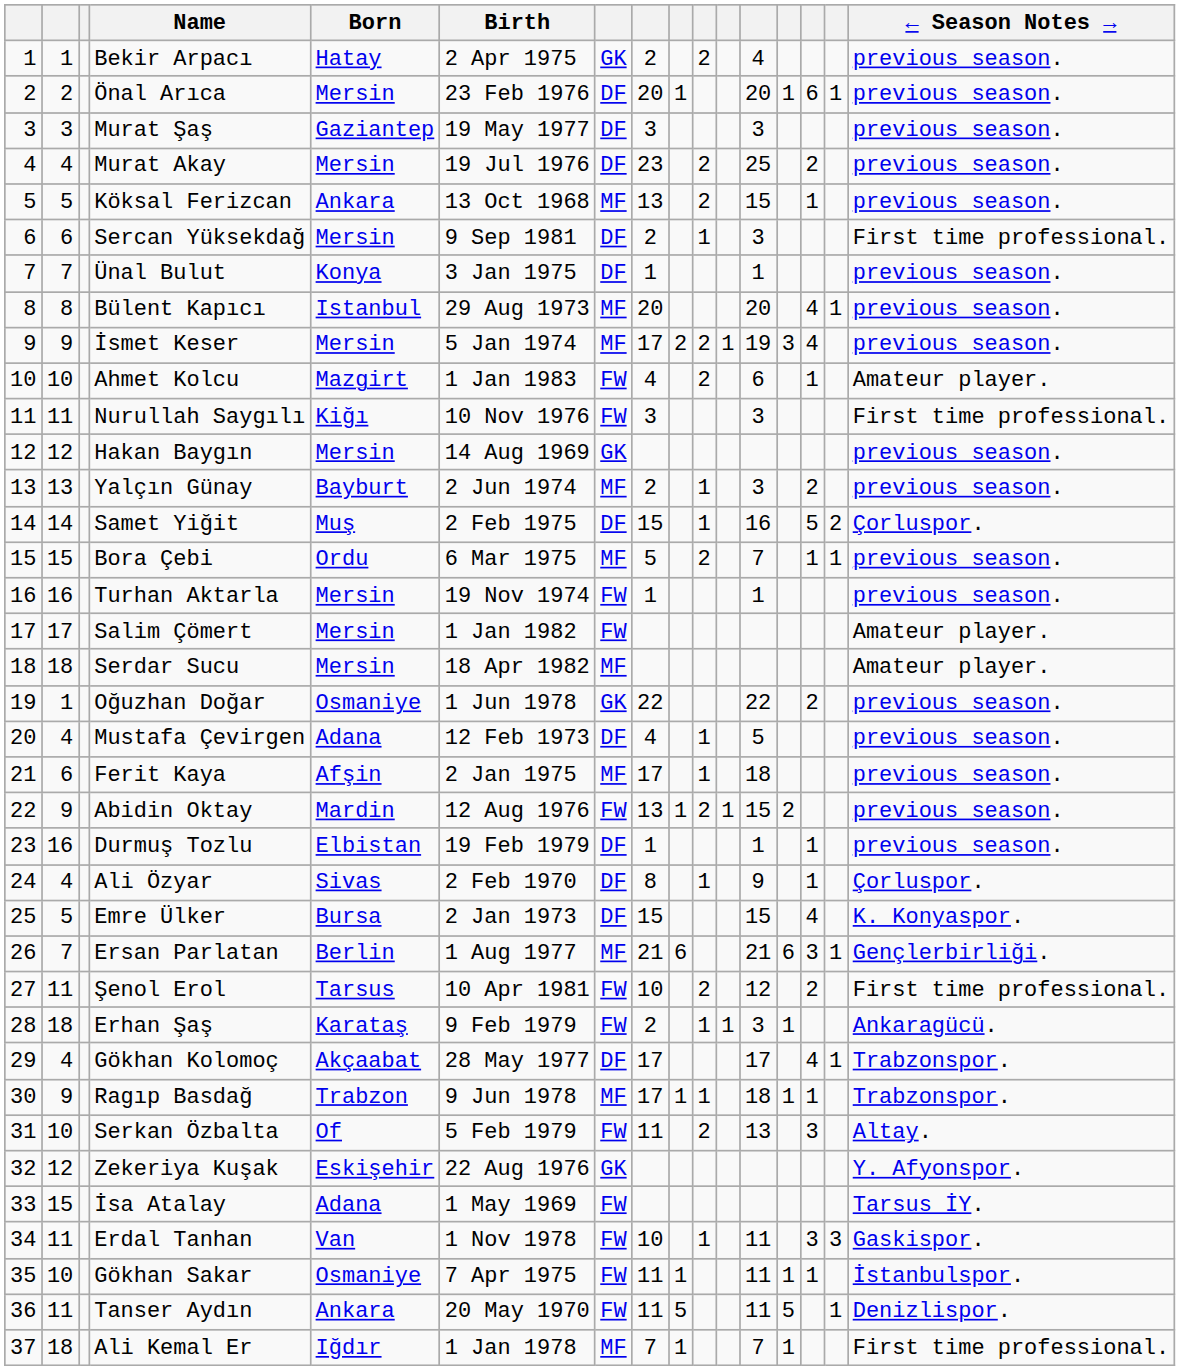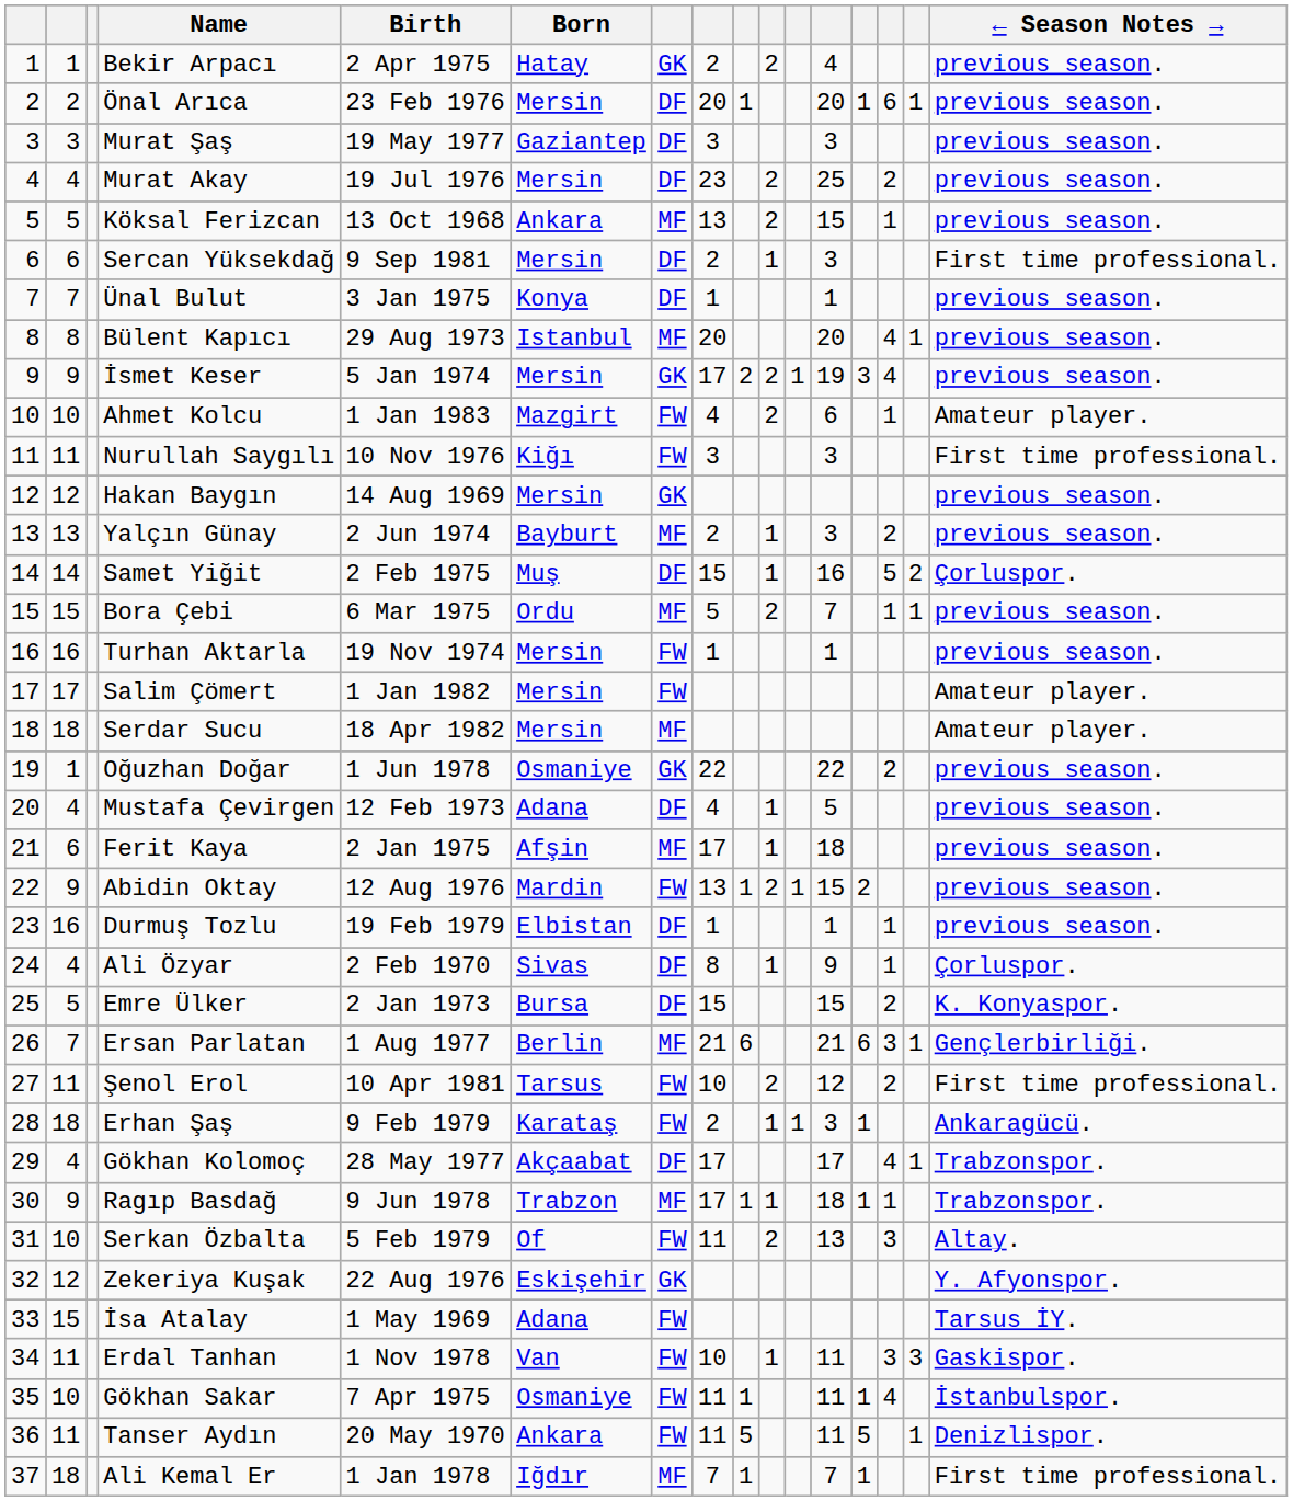 <table class="wikitable sortable">
 <tr>
 <th></th>
 <th></th>
 <th></th>
 <th>Name</th>
+<th>Birth</th>
 <th>Born</th>
-<th>Birth</th>
 <th></th>
 <th></th>
 <th></th>
 <th></th>
 <th></th>
 <th></th>
 <th></th>
 <th></th>
 <th></th>
 <th><a href='#'>←</a> Season Notes <a href='#'>→</a></th>
 </tr>
 <tr>
 <td align="right">1</td>
 <td align="right">1</td>
 <td></td>
 <td>Bekir Arpacı</td>
+<td>2 Apr 1975</td>
 <td><a href='#'>Hatay</a></td>
-<td>2 Apr 1975</td>
 <td align="center"><a href='#'>GK</a></td>
 <td align="center">2</td>
 <td></td>
 <td align="center">2</td>
 <td></td>
 <td align="center">4</td>
 <td></td>
 <td></td>
 <td></td>
 <td> <a href='#'>previous season</a>.</td>
 </tr>
 <tr>
 <td align="right">2</td>
 <td align="right">2</td>
 <td></td>
 <td>Önal Arıca</td>
+<td>23 Feb 1976</td>
 <td><a href='#'>Mersin</a></td>
-<td>23 Feb 1976</td>
 <td align="center"><a href='#'>DF</a></td>
 <td align="center">20</td>
 <td align="center">1</td>
 <td></td>
 <td></td>
 <td align="center">20</td>
 <td align="center">1</td>
 <td align="center">6</td>
 <td align="center">1</td>
 <td> <a href='#'>previous season</a>.</td>
 </tr>
 <tr>
 <td align="right">3</td>
 <td align="right">3</td>
 <td></td>
 <td>Murat Şaş</td>
+<td>19 May 1977</td>
 <td><a href='#'>Gaziantep</a></td>
-<td>19 May 1977</td>
 <td align="center"><a href='#'>DF</a></td>
 <td align="center">3</td>
 <td></td>
 <td></td>
 <td></td>
 <td align="center">3</td>
 <td></td>
 <td></td>
 <td></td>
 <td> <a href='#'>previous season</a>.</td>
 </tr>
 <tr>
 <td align="right">4</td>
 <td align="right">4</td>
 <td></td>
 <td>Murat Akay</td>
+<td>19 Jul 1976</td>
 <td><a href='#'>Mersin</a></td>
-<td>19 Jul 1976</td>
 <td align="center"><a href='#'>DF</a></td>
 <td align="center">23</td>
 <td></td>
 <td align="center">2</td>
 <td></td>
 <td align="center">25</td>
 <td></td>
 <td align="center">2</td>
 <td></td>
 <td> <a href='#'>previous season</a>.</td>
 </tr>
 <tr>
 <td align="right">5</td>
 <td align="right">5</td>
 <td></td>
 <td>Köksal Ferizcan</td>
+<td>13 Oct 1968</td>
 <td><a href='#'>Ankara</a></td>
-<td>13 Oct 1968</td>
 <td align="center"><a href='#'>MF</a></td>
 <td align="center">13</td>
 <td></td>
 <td align="center">2</td>
 <td></td>
 <td align="center">15</td>
 <td></td>
 <td align="center">1</td>
 <td></td>
 <td> <a href='#'>previous season</a>.</td>
 </tr>
 <tr>
 <td align="right">6</td>
 <td align="right">6</td>
 <td></td>
 <td>Sercan Yüksekdağ</td>
+<td>9 Sep 1981</td>
 <td><a href='#'>Mersin</a></td>
-<td>9 Sep 1981</td>
 <td align="center"><a href='#'>DF</a></td>
 <td align="center">2</td>
 <td></td>
 <td align="center">1</td>
 <td></td>
 <td align="center">3</td>
 <td></td>
 <td></td>
 <td></td>
 <td>First time professional.</td>
 </tr>
 <tr>
 <td align="right">7</td>
 <td align="right">7</td>
 <td></td>
 <td>Ünal Bulut</td>
+<td>3 Jan 1975</td>
 <td><a href='#'>Konya</a></td>
-<td>3 Jan 1975</td>
 <td align="center"><a href='#'>DF</a></td>
 <td align="center">1</td>
 <td></td>
 <td></td>
 <td></td>
 <td align="center">1</td>
 <td></td>
 <td></td>
 <td></td>
 <td> <a href='#'>previous season</a>.</td>
 </tr>
 <tr>
 <td align="right">8</td>
 <td align="right">8</td>
 <td></td>
 <td>Bülent Kapıcı</td>
+<td>29 Aug 1973</td>
 <td><a href='#'>Istanbul</a></td>
-<td>29 Aug 1973</td>
 <td align="center"><a href='#'>MF</a></td>
 <td align="center">20</td>
 <td></td>
 <td></td>
 <td></td>
 <td align="center">20</td>
 <td></td>
 <td align="center">4</td>
 <td align="center">1</td>
 <td> <a href='#'>previous season</a>.</td>
 </tr>
 <tr>
 <td align="right">9</td>
 <td align="right">9</td>
 <td></td>
 <td>İsmet Keser</td>
+<td>5 Jan 1974</td>
 <td><a href='#'>Mersin</a></td>
-<td>5 Jan 1974</td>
-<td align="center"><a href='#'>MF</a></td>
+<td align="center"><a href='#'>GK</a></td>
 <td align="center">17</td>
 <td align="center">2</td>
 <td align="center">2</td>
 <td align="center">1</td>
 <td align="center">19</td>
 <td align="center">3</td>
 <td align="center">4</td>
 <td></td>
 <td> <a href='#'>previous season</a>.</td>
 </tr>
 <tr>
 <td align="right">10</td>
 <td align="right">10</td>
 <td></td>
 <td>Ahmet Kolcu</td>
+<td>1 Jan 1983</td>
 <td><a href='#'>Mazgirt</a></td>
-<td>1 Jan 1983</td>
 <td align="center"><a href='#'>FW</a></td>
 <td align="center">4</td>
 <td></td>
 <td align="center">2</td>
 <td></td>
 <td align="center">6</td>
 <td></td>
 <td align="center">1</td>
 <td></td>
 <td>Amateur player.</td>
 </tr>
 <tr>
 <td align="right">11</td>
 <td align="right">11</td>
 <td></td>
 <td>Nurullah Saygılı</td>
+<td>10 Nov 1976</td>
 <td><a href='#'>Kiğı</a></td>
-<td>10 Nov 1976</td>
 <td align="center"><a href='#'>FW</a></td>
 <td align="center">3</td>
 <td></td>
 <td></td>
 <td></td>
 <td align="center">3</td>
 <td></td>
 <td></td>
 <td></td>
 <td>First time professional.</td>
 </tr>
 <tr>
 <td align="right">12</td>
 <td align="right">12</td>
 <td></td>
 <td>Hakan Baygın</td>
+<td>14 Aug 1969</td>
 <td><a href='#'>Mersin</a></td>
-<td>14 Aug 1969</td>
 <td align="center"><a href='#'>GK</a></td>
 <td></td>
 <td></td>
 <td></td>
 <td></td>
 <td></td>
 <td></td>
 <td></td>
 <td></td>
 <td> <a href='#'>previous season</a>.</td>
 </tr>
 <tr>
 <td align="right">13</td>
 <td align="right">13</td>
 <td></td>
 <td>Yalçın Günay</td>
+<td>2 Jun 1974</td>
 <td><a href='#'>Bayburt</a></td>
-<td>2 Jun 1974</td>
 <td align="center"><a href='#'>MF</a></td>
 <td align="center">2</td>
 <td></td>
 <td align="center">1</td>
 <td></td>
 <td align="center">3</td>
 <td></td>
 <td align="center">2</td>
 <td></td>
 <td> <a href='#'>previous season</a>.</td>
 </tr>
 <tr>
 <td align="right">14</td>
 <td align="right">14</td>
 <td></td>
 <td>Samet Yiğit</td>
+<td>2 Feb 1975</td>
 <td><a href='#'>Muş</a></td>
-<td>2 Feb 1975</td>
 <td align="center"><a href='#'>DF</a></td>
 <td align="center">15</td>
 <td></td>
 <td align="center">1</td>
 <td></td>
 <td align="center">16</td>
 <td></td>
 <td align="center">5</td>
 <td align="center">2</td>
 <td> <a href='#'>Çorluspor</a>.</td>
 </tr>
 <tr>
 <td align="right">15</td>
 <td align="right">15</td>
 <td></td>
 <td>Bora Çebi</td>
+<td>6 Mar 1975</td>
 <td><a href='#'>Ordu</a></td>
-<td>6 Mar 1975</td>
 <td align="center"><a href='#'>MF</a></td>
 <td align="center">5</td>
 <td></td>
 <td align="center">2</td>
 <td></td>
 <td align="center">7</td>
 <td></td>
 <td align="center">1</td>
 <td align="center">1</td>
 <td> <a href='#'>previous season</a>.</td>
 </tr>
 <tr>
 <td align="right">16</td>
 <td align="right">16</td>
 <td></td>
 <td>Turhan Aktarla</td>
+<td>19 Nov 1974</td>
 <td><a href='#'>Mersin</a></td>
-<td>19 Nov 1974</td>
 <td align="center"><a href='#'>FW</a></td>
 <td align="center">1</td>
 <td></td>
 <td></td>
 <td></td>
 <td align="center">1</td>
 <td></td>
 <td></td>
 <td></td>
 <td> <a href='#'>previous season</a>.</td>
 </tr>
 <tr>
 <td align="right">17</td>
 <td align="right">17</td>
 <td></td>
 <td>Salim Çömert</td>
+<td>1 Jan 1982</td>
 <td><a href='#'>Mersin</a></td>
-<td>1 Jan 1982</td>
 <td align="center"><a href='#'>FW</a></td>
 <td></td>
 <td></td>
 <td></td>
 <td></td>
 <td></td>
 <td></td>
 <td></td>
 <td></td>
 <td>Amateur player.</td>
 </tr>
 <tr>
 <td align="right">18</td>
 <td align="right">18</td>
 <td></td>
 <td>Serdar Sucu</td>
+<td>18 Apr 1982</td>
 <td><a href='#'>Mersin</a></td>
-<td>18 Apr 1982</td>
 <td align="center"><a href='#'>MF</a></td>
 <td></td>
 <td></td>
 <td></td>
 <td></td>
 <td></td>
 <td></td>
 <td></td>
 <td></td>
 <td>Amateur player.</td>
 </tr>
 <tr>
 <td align="right">19</td>
 <td align="right">1</td>
 <td></td>
 <td>Oğuzhan Doğar</td>
+<td>1 Jun 1978</td>
 <td><a href='#'>Osmaniye</a></td>
-<td>1 Jun 1978</td>
 <td align="center"><a href='#'>GK</a></td>
 <td align="center">22</td>
 <td></td>
 <td></td>
 <td></td>
 <td align="center">22</td>
 <td></td>
 <td align="center">2</td>
 <td></td>
 <td> <a href='#'>previous season</a>.</td>
 </tr>
 <tr>
 <td align="right">20</td>
 <td align="right">4</td>
 <td></td>
 <td>Mustafa Çevirgen</td>
+<td>12 Feb 1973</td>
 <td><a href='#'>Adana</a></td>
-<td>12 Feb 1973</td>
 <td align="center"><a href='#'>DF</a></td>
 <td align="center">4</td>
 <td></td>
 <td align="center">1</td>
 <td></td>
 <td align="center">5</td>
 <td></td>
 <td></td>
 <td></td>
 <td> <a href='#'>previous season</a>.</td>
 </tr>
 <tr>
 <td align="right">21</td>
 <td align="right">6</td>
 <td></td>
 <td>Ferit Kaya</td>
+<td>2 Jan 1975</td>
 <td><a href='#'>Afşin</a></td>
-<td>2 Jan 1975</td>
 <td align="center"><a href='#'>MF</a></td>
 <td align="center">17</td>
 <td></td>
 <td align="center">1</td>
 <td></td>
 <td align="center">18</td>
 <td></td>
 <td></td>
 <td></td>
 <td> <a href='#'>previous season</a>.</td>
 </tr>
 <tr>
 <td align="right">22</td>
 <td align="right">9</td>
 <td></td>
 <td>Abidin Oktay</td>
+<td>12 Aug 1976</td>
 <td><a href='#'>Mardin</a></td>
-<td>12 Aug 1976</td>
 <td align="center"><a href='#'>FW</a></td>
 <td align="center">13</td>
 <td align="center">1</td>
 <td align="center">2</td>
 <td align="center">1</td>
 <td align="center">15</td>
 <td align="center">2</td>
 <td></td>
 <td></td>
 <td> <a href='#'>previous season</a>.</td>
 </tr>
 <tr>
 <td align="right">23</td>
 <td align="right">16</td>
 <td></td>
 <td>Durmuş Tozlu</td>
+<td>19 Feb 1979</td>
 <td><a href='#'>Elbistan</a></td>
-<td>19 Feb 1979</td>
 <td align="center"><a href='#'>DF</a></td>
 <td align="center">1</td>
 <td></td>
 <td></td>
 <td></td>
 <td align="center">1</td>
 <td></td>
 <td align="center">1</td>
 <td></td>
 <td> <a href='#'>previous season</a>.</td>
 </tr>
 <tr>
 <td align="right">24</td>
 <td align="right">4</td>
 <td></td>
 <td>Ali Özyar</td>
+<td>2 Feb 1970</td>
 <td><a href='#'>Sivas</a></td>
-<td>2 Feb 1970</td>
 <td align="center"><a href='#'>DF</a></td>
 <td align="center">8</td>
 <td></td>
 <td align="center">1</td>
 <td></td>
 <td align="center">9</td>
 <td></td>
 <td align="center">1</td>
 <td></td>
 <td> <a href='#'>Çorluspor</a>.</td>
 </tr>
 <tr>
 <td align="right">25</td>
 <td align="right">5</td>
 <td></td>
 <td>Emre Ülker</td>
+<td>2 Jan 1973</td>
 <td><a href='#'>Bursa</a></td>
-<td>2 Jan 1973</td>
 <td align="center"><a href='#'>DF</a></td>
 <td align="center">15</td>
 <td></td>
 <td></td>
 <td></td>
 <td align="center">15</td>
 <td></td>
-<td align="center">4</td>
+<td align="center">2</td>
 <td></td>
 <td> <a href='#'>K. Konyaspor</a>.</td>
 </tr>
 <tr>
 <td align="right">26</td>
 <td align="right">7</td>
 <td></td>
 <td>Ersan Parlatan</td>
+<td>1 Aug 1977</td>
 <td><a href='#'>Berlin</a></td>
-<td>1 Aug 1977</td>
 <td align="center"><a href='#'>MF</a></td>
 <td align="center">21</td>
 <td align="center">6</td>
 <td></td>
 <td></td>
 <td align="center">21</td>
 <td align="center">6</td>
 <td align="center">3</td>
 <td align="center">1</td>
 <td> <a href='#'>Gençlerbirliği</a>.</td>
 </tr>
 <tr>
 <td align="right">27</td>
 <td align="right">11</td>
 <td></td>
 <td>Şenol Erol</td>
+<td>10 Apr 1981</td>
 <td><a href='#'>Tarsus</a></td>
-<td>10 Apr 1981</td>
 <td align="center"><a href='#'>FW</a></td>
 <td align="center">10</td>
 <td></td>
 <td align="center">2</td>
 <td></td>
 <td align="center">12</td>
 <td></td>
 <td align="center">2</td>
 <td></td>
 <td>First time professional.</td>
 </tr>
 <tr>
 <td align="right">28</td>
 <td align="right">18</td>
 <td></td>
 <td>Erhan Şaş</td>
+<td>9 Feb 1979</td>
 <td><a href='#'>Karataş</a></td>
-<td>9 Feb 1979</td>
 <td align="center"><a href='#'>FW</a></td>
 <td align="center">2</td>
 <td></td>
 <td align="center">1</td>
 <td align="center">1</td>
 <td align="center">3</td>
 <td align="center">1</td>
 <td></td>
 <td></td>
 <td> <a href='#'>Ankaragücü</a>.</td>
 </tr>
 <tr>
 <td align="right">29</td>
 <td align="right">4</td>
 <td></td>
 <td>Gökhan Kolomoç</td>
+<td>28 May 1977</td>
 <td><a href='#'>Akçaabat</a></td>
-<td>28 May 1977</td>
 <td align="center"><a href='#'>DF</a></td>
 <td align="center">17</td>
 <td></td>
 <td></td>
 <td></td>
 <td align="center">17</td>
 <td></td>
 <td align="center">4</td>
 <td align="center">1</td>
 <td> <a href='#'>Trabzonspor</a>.</td>
 </tr>
 <tr>
 <td align="right">30</td>
 <td align="right">9</td>
 <td></td>
 <td>Ragıp Basdağ</td>
+<td>9 Jun 1978</td>
 <td><a href='#'>Trabzon</a></td>
-<td>9 Jun 1978</td>
 <td align="center"><a href='#'>MF</a></td>
 <td align="center">17</td>
 <td align="center">1</td>
 <td align="center">1</td>
 <td></td>
 <td align="center">18</td>
 <td align="center">1</td>
 <td align="center">1</td>
 <td></td>
 <td> <a href='#'>Trabzonspor</a>.</td>
 </tr>
 <tr>
 <td align="right">31</td>
 <td align="right">10</td>
 <td></td>
 <td>Serkan Özbalta</td>
+<td>5 Feb 1979</td>
 <td><a href='#'>Of</a></td>
-<td>5 Feb 1979</td>
 <td align="center"><a href='#'>FW</a></td>
 <td align="center">11</td>
 <td></td>
 <td align="center">2</td>
 <td></td>
 <td align="center">13</td>
 <td></td>
 <td align="center">3</td>
 <td></td>
 <td> <a href='#'>Altay</a>.</td>
 </tr>
 <tr>
 <td align="right">32</td>
 <td align="right">12</td>
 <td></td>
 <td>Zekeriya Kuşak</td>
+<td>22 Aug 1976</td>
 <td><a href='#'>Eskişehir</a></td>
-<td>22 Aug 1976</td>
 <td align="center"><a href='#'>GK</a></td>
 <td></td>
 <td></td>
 <td></td>
 <td></td>
 <td></td>
 <td></td>
 <td></td>
 <td></td>
 <td> <a href='#'>Y. Afyonspor</a>.</td>
 </tr>
 <tr>
 <td align="right">33</td>
 <td align="right">15</td>
 <td></td>
 <td>İsa Atalay</td>
+<td>1 May 1969</td>
 <td><a href='#'>Adana</a></td>
-<td>1 May 1969</td>
 <td align="center"><a href='#'>FW</a></td>
 <td></td>
 <td></td>
 <td></td>
 <td></td>
 <td></td>
 <td></td>
 <td></td>
 <td></td>
 <td> <a href='#'>Tarsus İY</a>.</td>
 </tr>
 <tr>
 <td align="right">34</td>
 <td align="right">11</td>
 <td></td>
 <td>Erdal Tanhan</td>
+<td>1 Nov 1978</td>
 <td><a href='#'>Van</a></td>
-<td>1 Nov 1978</td>
 <td align="center"><a href='#'>FW</a></td>
 <td align="center">10</td>
 <td></td>
 <td align="center">1</td>
 <td></td>
 <td align="center">11</td>
 <td></td>
 <td align="center">3</td>
 <td align="center">3</td>
 <td> <a href='#'>Gaskispor</a>.</td>
 </tr>
 <tr>
 <td align="right">35</td>
 <td align="right">10</td>
 <td></td>
 <td>Gökhan Sakar</td>
+<td>7 Apr 1975</td>
 <td><a href='#'>Osmaniye</a></td>
-<td>7 Apr 1975</td>
 <td align="center"><a href='#'>FW</a></td>
 <td align="center">11</td>
 <td align="center">1</td>
 <td></td>
 <td></td>
 <td align="center">11</td>
 <td align="center">1</td>
-<td align="center">1</td>
+<td align="center">4</td>
 <td></td>
 <td> <a href='#'>İstanbulspor</a>.</td>
 </tr>
 <tr>
 <td align="right">36</td>
 <td align="right">11</td>
 <td></td>
 <td>Tanser Aydın</td>
+<td>20 May 1970</td>
 <td><a href='#'>Ankara</a></td>
-<td>20 May 1970</td>
 <td align="center"><a href='#'>FW</a></td>
 <td align="center">11</td>
 <td align="center">5</td>
 <td></td>
 <td></td>
 <td align="center">11</td>
 <td align="center">5</td>
 <td></td>
 <td align="center">1</td>
 <td> <a href='#'>Denizlispor</a>.</td>
 </tr>
 <tr>
 <td align="right">37</td>
 <td align="right">18</td>
 <td></td>
 <td>Ali Kemal Er</td>
+<td>1 Jan 1978</td>
 <td><a href='#'>Iğdır</a></td>
-<td>1 Jan 1978</td>
 <td align="center"><a href='#'>MF</a></td>
 <td align="center">7</td>
 <td align="center">1</td>
 <td></td>
 <td></td>
 <td align="center">7</td>
 <td align="center">1</td>
 <td></td>
 <td></td>
 <td>First time professional.</td>
 </tr>
 </table>
